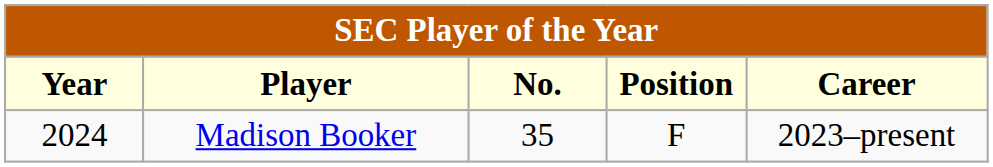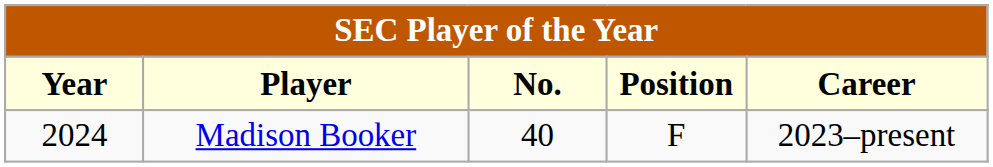 <table class="wikitable" style="text-align:center">
 <tr>
 <td colspan="5" style= "background: #BF5700; color:white"><strong>SEC Player of the Year</strong></td>
 </tr>
 <tr>
 <th style="width:60px; background: #ffffdd;">Year</th>
 <th style="width:150px; background: #ffffdd;">Player</th>
 <th style="width:60px; background: #ffffdd;">No.</th>
 <th style="width:60px; background: #ffffdd;">Position</th>
 <th style="width:110px; background: #ffffdd;">Career</th>
 </tr>
 <tr>
 <td>2024</td>
 <td><a href='#'>Madison Booker</a></td>
-<td>35</td>
+<td>40</td>
 <td>F</td>
 <td>2023–present</td>
 </tr>
 </table>
